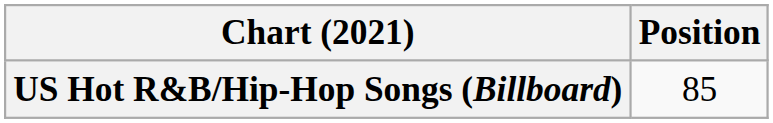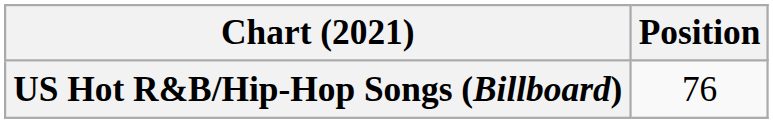 <table class="wikitable plainrowheaders" style="text-align:center">
 <tr>
 <th scope="col">Chart (2021)</th>
 <th scope="col">Position</th>
 </tr>
 <tr>
 <th scope="row">US Hot R&B/Hip-Hop Songs (<em>Billboard</em>)</th>
-<td>85</td>
+<td>76</td>
 </tr>
 </table>
